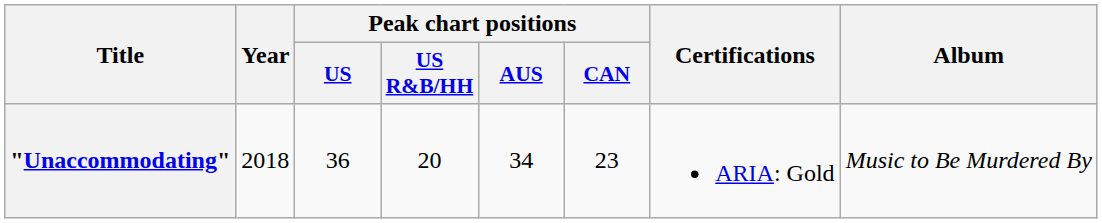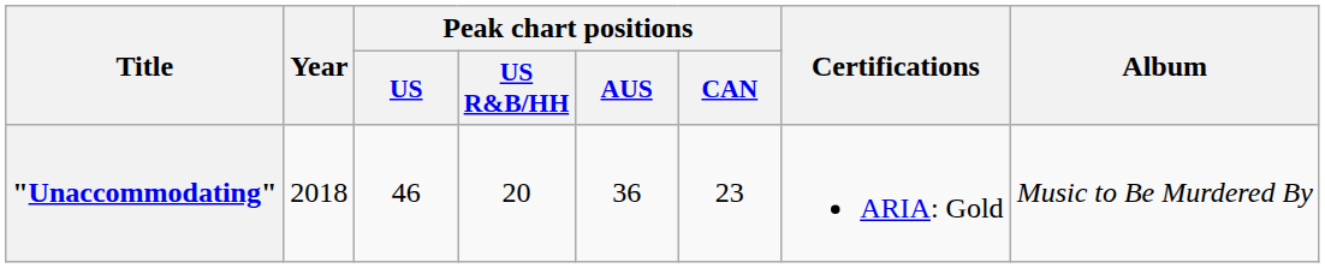 <table class="wikitable plainrowheaders"  style="text-align:center;">
 <tr>
 <th rowspan="2">Title</th>
 <th rowspan="2">Year</th>
 <th colspan="4">Peak chart positions</th>
 <th rowspan="2">Certifications</th>
 <th rowspan="2">Album</th>
 </tr>
 <tr>
 <th scope="col" style="width:3.5em;font-size:90%;"><a href='#'>US</a><br></th>
 <th scope="col" style="width:3.5em;font-size:90%;"><a href='#'>US<br>R&B/HH</a><br></th>
 <th scope="col" style="width:3.5em;font-size:90%;"><a href='#'>AUS</a><br></th>
 <th scope="col" style="width:3.5em;font-size:90%;"><a href='#'>CAN</a><br></th>
 </tr>
 <tr>
 <th scope="row">"<a href='#'>Unaccommodating</a>"<br></th>
 <td>2018</td>
+<td>46</td>
+<td>20</td>
 <td>36</td>
-<td>20</td>
-<td>34</td>
 <td>23</td>
 <td><br><ul><li><a href='#'>ARIA</a>: Gold</li></ul></td>
 <td><em>Music to Be Murdered By</em></td>
 </tr>
 </table>
